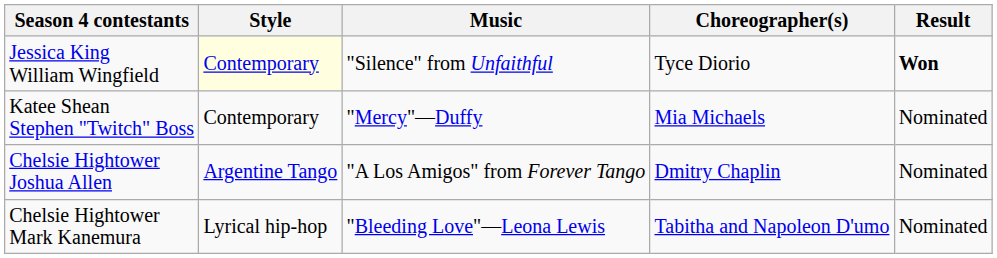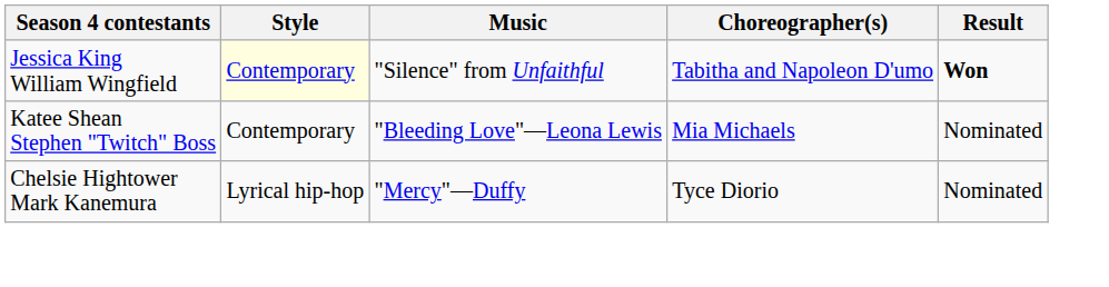 <table class="wikitable">
 <tr>
 <th>Season 4 contestants</th>
 <th>Style</th>
 <th>Music</th>
 <th>Choreographer(s)</th>
 <th>Result</th>
 </tr>
 <tr>
 <td><a href='#'>Jessica King</a><br>William Wingfield</td>
 <td style="background: lightyellow;"><a href='#'>Contemporary</a></td>
 <td>"Silence" from <em><a href='#'>Unfaithful</a></em></td>
-<td>Tyce Diorio</td>
+<td><a href='#'>Tabitha and Napoleon D'umo</a></td>
 <td><strong>Won</strong></td>
 </tr>
 <tr>
 <td>Katee Shean<br><a href='#'>Stephen "Twitch" Boss</a></td>
 <td>Contemporary</td>
-<td>"<a href='#'>Mercy</a>"—<a href='#'>Duffy</a></td>
+<td>"<a href='#'>Bleeding Love</a>"—<a href='#'>Leona Lewis</a></td>
 <td><a href='#'>Mia Michaels</a></td>
-<td>Nominated</td>
-</tr>
-<tr>
-<td><a href='#'>Chelsie Hightower</a><br><a href='#'>Joshua Allen</a></td>
-<td><a href='#'>Argentine Tango</a></td>
-<td>"A Los Amigos" from <em>Forever Tango</em></td>
-<td><a href='#'>Dmitry Chaplin</a></td>
 <td>Nominated</td>
 </tr>
 <tr>
 <td>Chelsie Hightower<br>Mark Kanemura</td>
 <td>Lyrical hip-hop</td>
-<td>"<a href='#'>Bleeding Love</a>"—<a href='#'>Leona Lewis</a></td>
-<td><a href='#'>Tabitha and Napoleon D'umo</a></td>
+<td>"<a href='#'>Mercy</a>"—<a href='#'>Duffy</a></td>
+<td>Tyce Diorio</td>
 <td>Nominated</td>
 </tr>
 </table>
